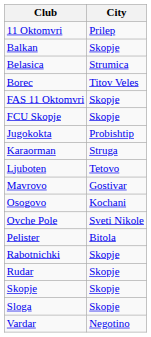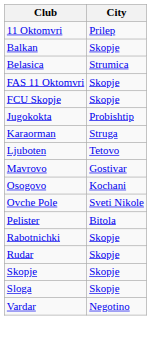 <table class="wikitable">
 <tr>
 <th>Club</th>
 <th>City</th>
 </tr>
 <tr>
 <td><a href='#'>11 Oktomvri</a></td>
 <td><a href='#'>Prilep</a></td>
 </tr>
 <tr>
 <td><a href='#'>Balkan</a></td>
 <td><a href='#'>Skopje</a></td>
 </tr>
 <tr>
 <td><a href='#'>Belasica</a></td>
 <td><a href='#'>Strumica</a></td>
-</tr>
-<tr>
-<td><a href='#'>Borec</a></td>
-<td><a href='#'>Titov Veles</a></td>
 </tr>
 <tr>
 <td><a href='#'>FAS 11 Oktomvri</a></td>
 <td><a href='#'>Skopje</a></td>
 </tr>
 <tr>
 <td><a href='#'>FCU Skopje</a></td>
 <td><a href='#'>Skopje</a></td>
 </tr>
 <tr>
 <td><a href='#'>Jugokokta</a></td>
 <td><a href='#'>Probishtip</a></td>
 </tr>
 <tr>
 <td><a href='#'>Karaorman</a></td>
 <td><a href='#'>Struga</a></td>
 </tr>
 <tr>
 <td><a href='#'>Ljuboten</a></td>
 <td><a href='#'>Tetovo</a></td>
 </tr>
 <tr>
 <td><a href='#'>Mavrovo</a></td>
 <td><a href='#'>Gostivar</a></td>
 </tr>
 <tr>
 <td><a href='#'>Osogovo</a></td>
 <td><a href='#'>Kochani</a></td>
 </tr>
 <tr>
 <td><a href='#'>Ovche Pole</a></td>
 <td><a href='#'>Sveti Nikole</a></td>
 </tr>
 <tr>
 <td><a href='#'>Pelister</a></td>
 <td><a href='#'>Bitola</a></td>
 </tr>
 <tr>
 <td><a href='#'>Rabotnichki</a></td>
 <td><a href='#'>Skopje</a></td>
 </tr>
 <tr>
 <td><a href='#'>Rudar</a></td>
 <td><a href='#'>Skopje</a></td>
 </tr>
 <tr>
 <td><a href='#'>Skopje</a></td>
 <td><a href='#'>Skopje</a></td>
 </tr>
 <tr>
 <td><a href='#'>Sloga</a></td>
 <td><a href='#'>Skopje</a></td>
 </tr>
 <tr>
 <td><a href='#'>Vardar</a></td>
 <td><a href='#'>Negotino</a></td>
 </tr>
 </table>
